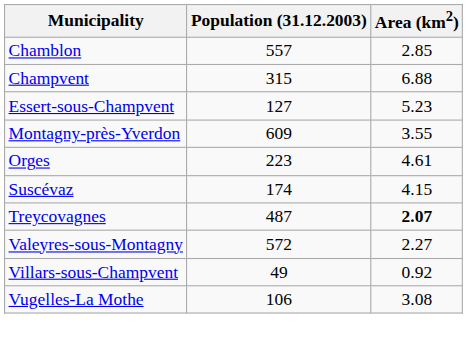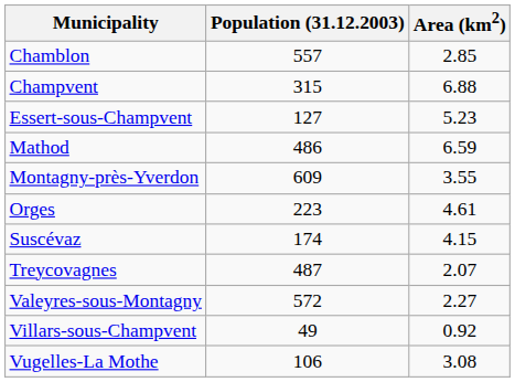 <table class="wikitable">
 <tr>
 <th>Municipality</th>
 <th>Population (31.12.2003)</th>
 <th>Area (km<sup>2</sup>)</th>
 </tr>
 <tr>
 <td><a href='#'>Chamblon</a></td>
 <td align="center">557</td>
 <td align="center">2.85</td>
 </tr>
 <tr>
 <td><a href='#'>Champvent</a></td>
 <td align="center">315</td>
 <td align="center">6.88</td>
 </tr>
 <tr>
 <td><a href='#'>Essert-sous-Champvent</a></td>
 <td align="center">127</td>
 <td align="center">5.23</td>
 </tr>
 <tr>
+<td><a href='#'>Mathod</a></td>
+<td align="center">486</td>
+<td align="center">6.59</td>
+</tr>
+<tr>
 <td><a href='#'>Montagny-près-Yverdon</a></td>
 <td align="center">609</td>
 <td align="center">3.55</td>
 </tr>
 <tr>
 <td><a href='#'>Orges</a></td>
 <td align="center">223</td>
 <td align="center">4.61</td>
 </tr>
 <tr>
 <td><a href='#'>Suscévaz</a></td>
 <td align="center">174</td>
 <td align="center">4.15</td>
 </tr>
 <tr>
 <td><a href='#'>Treycovagnes</a></td>
 <td align="center">487</td>
-<td align="center"><strong>2.07</strong></td>
+<td align="center">2.07</td>
 </tr>
 <tr>
 <td><a href='#'>Valeyres-sous-Montagny</a></td>
 <td align="center">572</td>
 <td align="center">2.27</td>
 </tr>
 <tr>
 <td><a href='#'>Villars-sous-Champvent</a></td>
 <td align="center">49</td>
 <td align="center">0.92</td>
 </tr>
 <tr>
 <td><a href='#'>Vugelles-La Mothe</a></td>
 <td align="center">106</td>
 <td align="center">3.08</td>
 </tr>
 </table>
